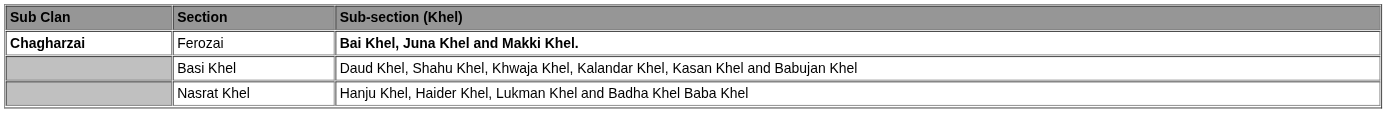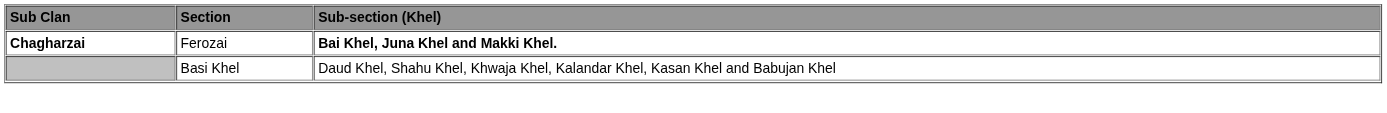 <table border="1" cellspacing="1" cellpadding="4" width="100%">
 <tr>
 <td bgcolor = "#969696"><strong>Sub Clan</strong></td>
 <td bgcolor = "#969696"><strong>Section</strong></td>
 <td bgcolor = "#969696"><strong>Sub-section  (Khel)</strong></td>
 </tr>
 <tr>
 <td><strong>Chagharzai</strong></td>
 <td>Ferozai</td>
 <td><strong>Bai Khel, Juna Khel and Makki Khel.</strong></td>
 </tr>
 <tr>
 <td bgcolor = "#C0C0C0"> </td>
 <td>Basi Khel</td>
 <td>Daud Khel, Shahu Khel, Khwaja Khel, Kalandar Khel, Kasan Khel and Babujan Khel</td>
 </tr>
 <tr>
-<td bgcolor = "#C0C0C0"> </td>
-<td>Nasrat Khel</td>
-<td>Hanju Khel, Haider Khel, Lukman Khel and Badha Khel Baba Khel</td>
-</tr>
-<tr>
 </tr>
 </table>
